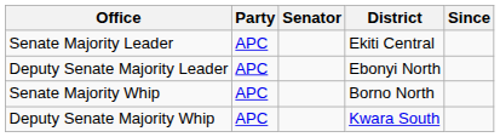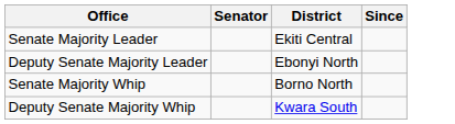 <table class="sortable wikitable">
 <tr>
 <th>Office</th>
-<th>Party</th>
 <th>Senator</th>
 <th>District</th>
 <th>Since</th>
 </tr>
 <tr>
 <td>Senate Majority Leader</td>
-<td><a href='#'>APC</a></td>
 <td></td>
 <td>Ekiti Central</td>
 <td></td>
 </tr>
 <tr>
 <td>Deputy Senate Majority Leader</td>
-<td><a href='#'>APC</a></td>
 <td></td>
 <td>Ebonyi North</td>
 <td></td>
 </tr>
 <tr>
 <td>Senate Majority Whip</td>
-<td><a href='#'>APC</a></td>
 <td></td>
 <td>Borno North</td>
 <td></td>
 </tr>
 <tr>
 <td>Deputy Senate Majority Whip</td>
-<td><a href='#'>APC</a></td>
 <td></td>
 <td><a href='#'>Kwara South</a></td>
 <td></td>
 </tr>
 </table>
